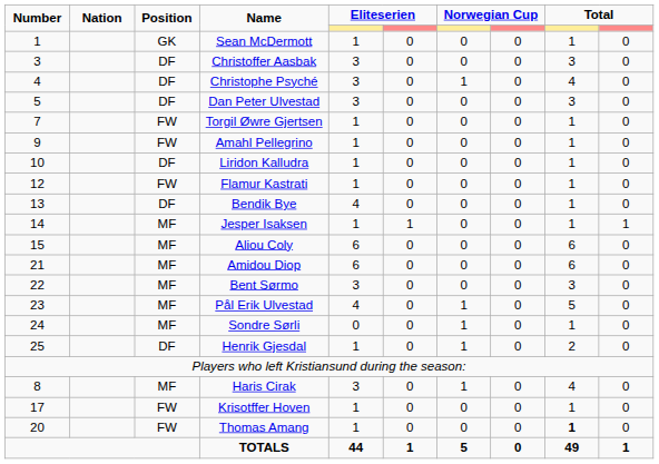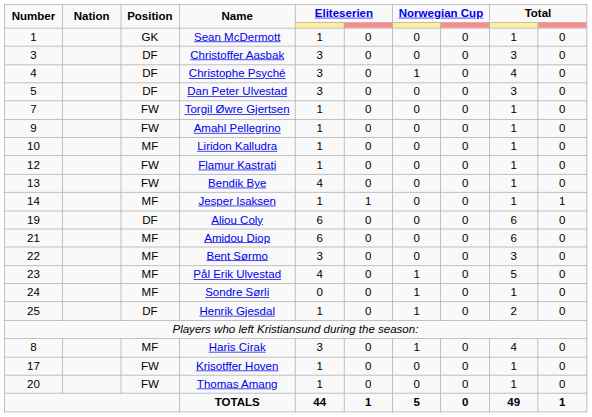 <table class="wikitable" style="font-size: 100%; text-align: center;">
 <tr>
 <td rowspan="2" width="10%" align="center"><strong>Number</strong></td>
 <td rowspan="2" width="10%" align="center"><strong>Nation</strong></td>
 <td rowspan="2" width="10%" align="center"><strong>Position</strong></td>
 <td rowspan="2" width="20%" align="center"><strong>Name</strong></td>
 <td colspan="2" align="center"><strong><a href='#'>Eliteserien</a></strong></td>
 <td colspan="2" align="center"><strong><a href='#'>Norwegian Cup</a></strong></td>
 <td colspan="2" align="center"><strong>Total</strong></td>
 </tr>
 <tr>
 <th width=60 style="background: #FFEE99"></th>
 <th width=60 style="background: #FF8888"></th>
 <th width=60 style="background: #FFEE99"></th>
 <th width=60 style="background: #FF8888"></th>
 <th width=60 style="background: #FFEE99"></th>
 <th width=60 style="background: #FF8888"></th>
 </tr>
 <tr>
 <td>1</td>
 <td></td>
 <td>GK</td>
 <td><a href='#'>Sean McDermott</a></td>
 <td>1</td>
 <td>0</td>
 <td>0</td>
 <td>0</td>
 <td>1</td>
 <td>0</td>
 </tr>
 <tr>
 <td>3</td>
 <td></td>
 <td>DF</td>
 <td><a href='#'>Christoffer Aasbak</a></td>
 <td>3</td>
 <td>0</td>
 <td>0</td>
 <td>0</td>
 <td>3</td>
 <td>0</td>
 </tr>
 <tr>
 <td>4</td>
 <td></td>
 <td>DF</td>
 <td><a href='#'>Christophe Psyché</a></td>
 <td>3</td>
 <td>0</td>
 <td>1</td>
 <td>0</td>
 <td>4</td>
 <td>0</td>
 </tr>
 <tr>
 <td>5</td>
 <td></td>
 <td>DF</td>
 <td><a href='#'>Dan Peter Ulvestad</a></td>
 <td>3</td>
 <td>0</td>
 <td>0</td>
 <td>0</td>
 <td>3</td>
 <td>0</td>
 </tr>
 <tr>
 <td>7</td>
 <td></td>
 <td>FW</td>
 <td><a href='#'>Torgil Øwre Gjertsen</a></td>
 <td>1</td>
 <td>0</td>
 <td>0</td>
 <td>0</td>
 <td>1</td>
 <td>0</td>
 </tr>
 <tr>
 <td>9</td>
 <td></td>
 <td>FW</td>
 <td><a href='#'>Amahl Pellegrino</a></td>
 <td>1</td>
 <td>0</td>
 <td>0</td>
 <td>0</td>
 <td>1</td>
 <td>0</td>
 </tr>
 <tr>
 <td>10</td>
 <td></td>
-<td>DF</td>
+<td>MF</td>
 <td><a href='#'>Liridon Kalludra</a></td>
 <td>1</td>
 <td>0</td>
 <td>0</td>
 <td>0</td>
 <td>1</td>
 <td>0</td>
 </tr>
 <tr>
 <td>12</td>
 <td></td>
 <td>FW</td>
 <td><a href='#'>Flamur Kastrati</a></td>
 <td>1</td>
 <td>0</td>
 <td>0</td>
 <td>0</td>
 <td>1</td>
 <td>0</td>
 </tr>
 <tr>
 <td>13</td>
 <td></td>
-<td>DF</td>
+<td>FW</td>
 <td><a href='#'>Bendik Bye</a></td>
 <td>4</td>
 <td>0</td>
 <td>0</td>
 <td>0</td>
 <td>1</td>
 <td>0</td>
 </tr>
 <tr>
 <td>14</td>
 <td></td>
 <td>MF</td>
 <td><a href='#'>Jesper Isaksen</a></td>
 <td>1</td>
 <td>1</td>
 <td>0</td>
 <td>0</td>
 <td>1</td>
 <td>1</td>
 </tr>
 <tr>
-<td>15</td>
+<td>19</td>
 <td></td>
-<td>MF</td>
+<td>DF</td>
 <td><a href='#'>Aliou Coly</a></td>
 <td>6</td>
 <td>0</td>
 <td>0</td>
 <td>0</td>
 <td>6</td>
 <td>0</td>
 </tr>
 <tr>
 <td>21</td>
 <td></td>
 <td>MF</td>
 <td><a href='#'>Amidou Diop</a></td>
 <td>6</td>
 <td>0</td>
 <td>0</td>
 <td>0</td>
 <td>6</td>
 <td>0</td>
 </tr>
 <tr>
 <td>22</td>
 <td></td>
 <td>MF</td>
 <td><a href='#'>Bent Sørmo</a></td>
 <td>3</td>
 <td>0</td>
 <td>0</td>
 <td>0</td>
 <td>3</td>
 <td>0</td>
 </tr>
 <tr>
 <td>23</td>
 <td></td>
 <td>MF</td>
 <td><a href='#'>Pål Erik Ulvestad</a></td>
 <td>4</td>
 <td>0</td>
 <td>1</td>
 <td>0</td>
 <td>5</td>
 <td>0</td>
 </tr>
 <tr>
 <td>24</td>
 <td></td>
 <td>MF</td>
 <td><a href='#'>Sondre Sørli</a></td>
 <td>0</td>
 <td>0</td>
 <td>1</td>
 <td>0</td>
 <td>1</td>
 <td>0</td>
 </tr>
 <tr>
 <td>25</td>
 <td></td>
 <td>DF</td>
 <td><a href='#'>Henrik Gjesdal</a></td>
 <td>1</td>
 <td>0</td>
 <td>1</td>
 <td>0</td>
 <td>2</td>
 <td>0</td>
 </tr>
 <tr>
 <td colspan="14"><em>Players who left Kristiansund during the season:</em></td>
 </tr>
 <tr>
 <td>8</td>
 <td></td>
 <td>MF</td>
 <td><a href='#'>Haris Cirak</a></td>
 <td>3</td>
 <td>0</td>
 <td>1</td>
 <td>0</td>
 <td>4</td>
 <td>0</td>
 </tr>
 <tr>
 <td>17</td>
 <td></td>
 <td>FW</td>
 <td><a href='#'>Krisotffer Hoven</a></td>
 <td>1</td>
 <td>0</td>
 <td>0</td>
 <td>0</td>
 <td>1</td>
 <td>0</td>
 </tr>
 <tr>
 <td>20</td>
 <td></td>
 <td>FW</td>
 <td><a href='#'>Thomas Amang</a></td>
 <td>1</td>
 <td>0</td>
 <td>0</td>
 <td>0</td>
-<td><strong>1</strong></td>
+<td>1</td>
 <td>0</td>
 </tr>
 <tr>
 <td colspan="3"></td>
 <td><strong>TOTALS</strong></td>
 <td><strong>44</strong></td>
 <td><strong>1</strong></td>
 <td><strong>5</strong></td>
 <td><strong>0</strong></td>
 <td><strong>49</strong></td>
 <td><strong>1</strong></td>
 </tr>
 </table>
